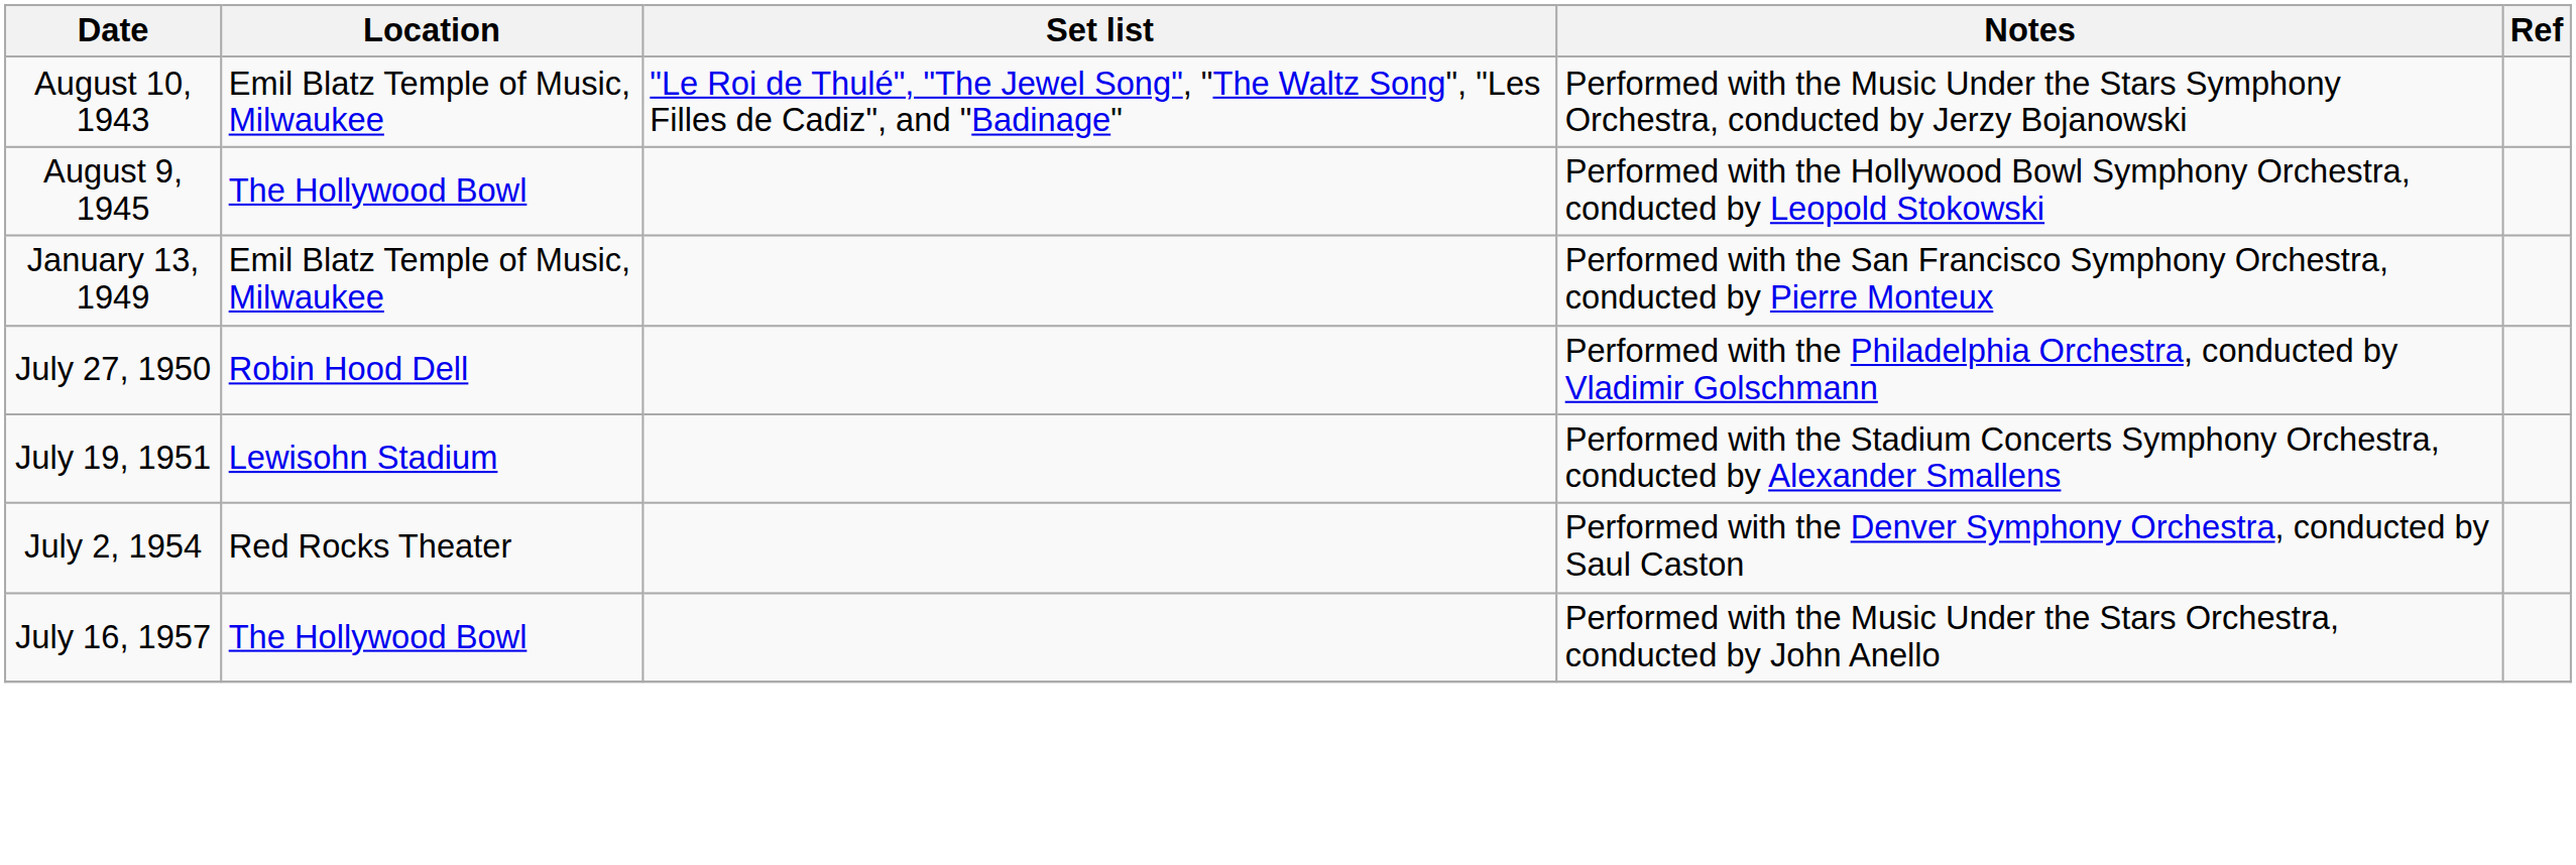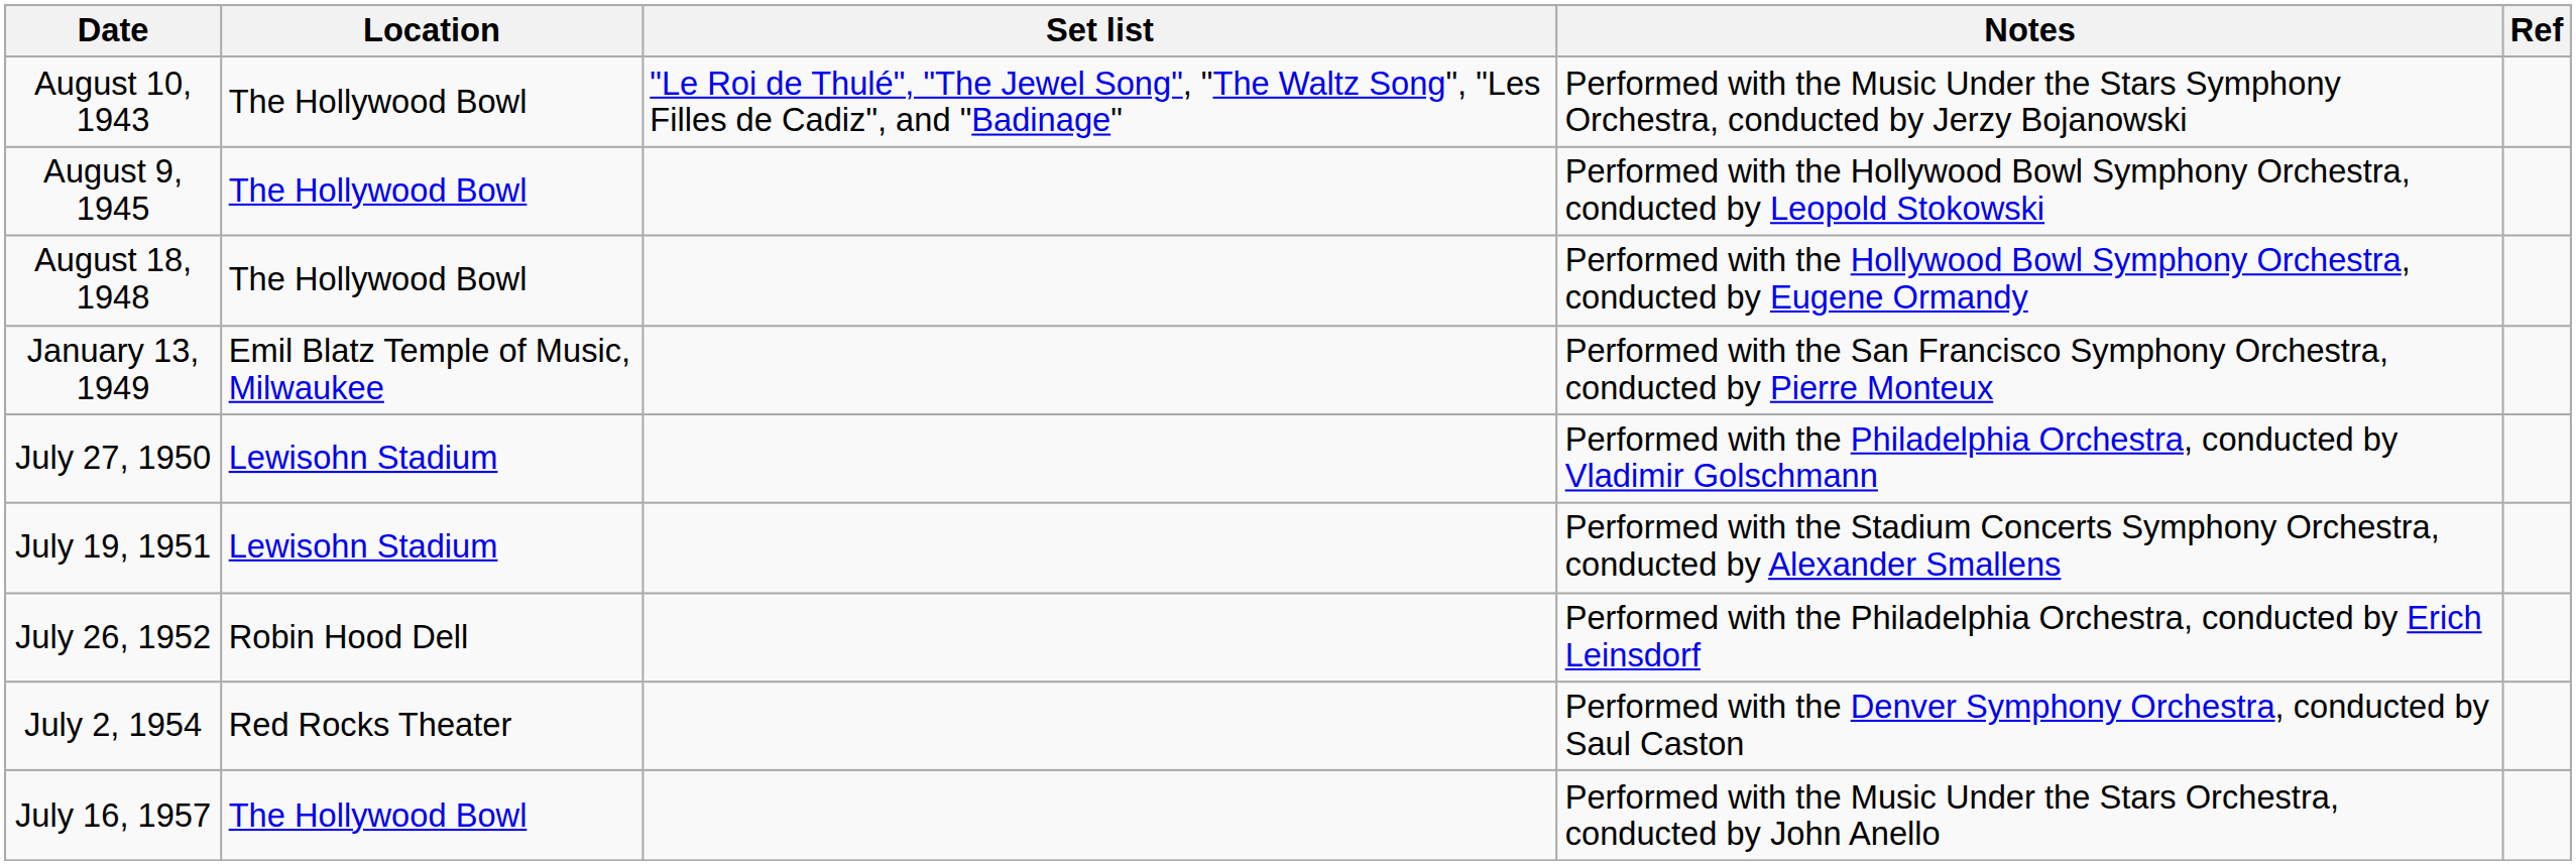 <table class = "wikitable">
 <tr>
 <th>Date</th>
 <th>Location</th>
 <th>Set list</th>
 <th>Notes</th>
 <th>Ref</th>
 </tr>
 <tr>
 <td align="center">August 10, 1943</td>
-<td>Emil Blatz Temple of Music, <a href='#'>Milwaukee</a></td>
+<td>The Hollywood Bowl</td>
 <td><a href='#'>"Le Roi de Thulé", "The Jewel Song"</a>, "<a href='#'>The Waltz Song</a>", "Les Filles de Cadiz", and "<a href='#'>Badinage</a>"</td>
 <td>Performed with the Music Under the Stars Symphony Orchestra, conducted by Jerzy Bojanowski</td>
 <td></td>
 </tr>
 <tr>
 <td align="center">August 9, 1945</td>
 <td><a href='#'>The Hollywood Bowl</a></td>
 <td></td>
 <td>Performed with the Hollywood Bowl Symphony Orchestra, conducted by <a href='#'>Leopold Stokowski</a></td>
 <td></td>
 </tr>
 <tr>
+<td align="center">August 18, 1948</td>
+<td>The Hollywood Bowl</td>
+<td></td>
+<td>Performed with the <a href='#'>Hollywood Bowl Symphony Orchestra</a>, conducted by <a href='#'>Eugene Ormandy</a></td>
+<td></td>
+</tr>
+<tr>
 <td align="center">January 13, 1949</td>
 <td>Emil Blatz Temple of Music, <a href='#'>Milwaukee</a></td>
 <td></td>
 <td>Performed with the San Francisco Symphony Orchestra, conducted by <a href='#'>Pierre Monteux</a></td>
 <td></td>
 </tr>
 <tr>
 <td align="center">July 27, 1950</td>
-<td><a href='#'>Robin Hood Dell</a></td>
+<td><a href='#'>Lewisohn Stadium</a></td>
 <td></td>
 <td>Performed with the <a href='#'>Philadelphia Orchestra</a>, conducted by <a href='#'>Vladimir Golschmann</a></td>
 <td></td>
 </tr>
 <tr>
 <td align="center">July 19, 1951</td>
 <td><a href='#'>Lewisohn Stadium</a></td>
 <td></td>
 <td>Performed with the Stadium Concerts Symphony Orchestra, conducted by <a href='#'>Alexander Smallens</a></td>
+<td></td>
+</tr>
+<tr>
+<td align="center">July 26, 1952</td>
+<td>Robin Hood Dell</td>
+<td></td>
+<td>Performed with the Philadelphia Orchestra, conducted by <a href='#'>Erich Leinsdorf</a></td>
 <td></td>
 </tr>
 <tr>
 <td align="center">July 2, 1954</td>
 <td>Red Rocks Theater</td>
 <td></td>
 <td>Performed with the <a href='#'>Denver Symphony Orchestra</a>, conducted by Saul Caston</td>
 <td></td>
 </tr>
 <tr>
 <td align="center">July 16, 1957</td>
 <td><a href='#'>The Hollywood Bowl</a></td>
 <td></td>
 <td>Performed with the Music Under the Stars Orchestra, conducted by John Anello</td>
 <td></td>
 </tr>
 <tr>
 </tr>
 </table>
